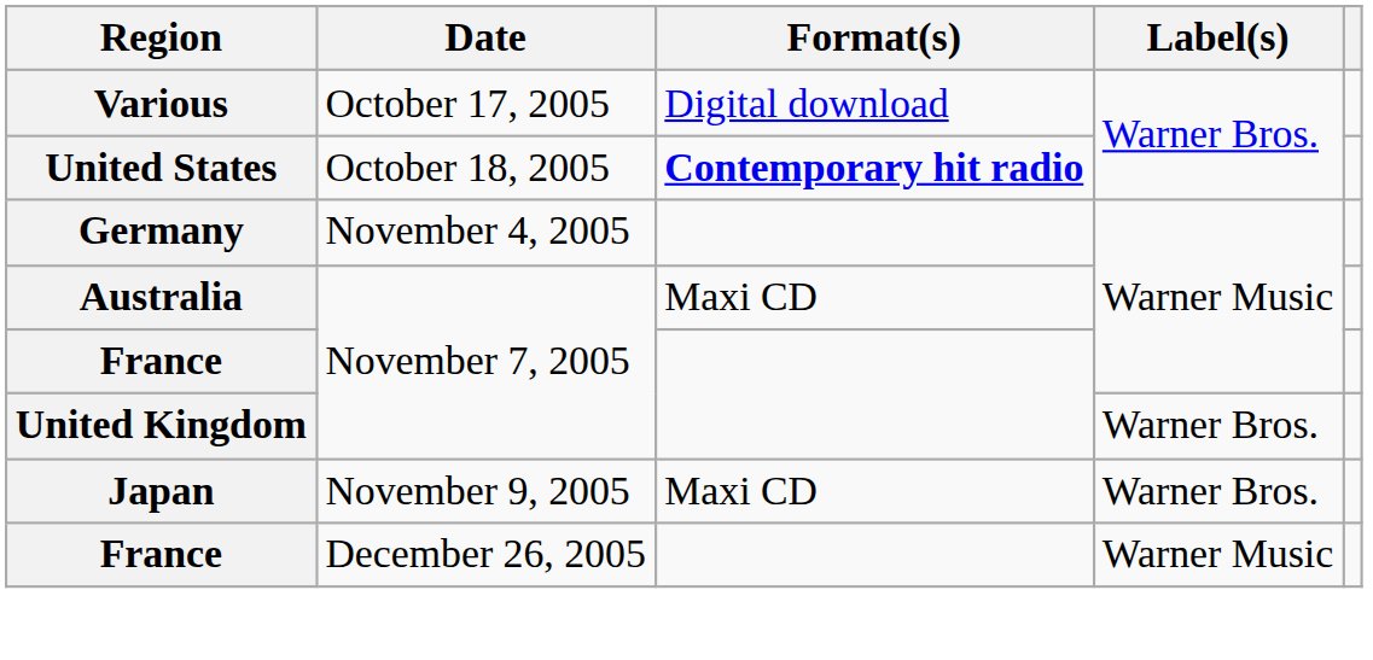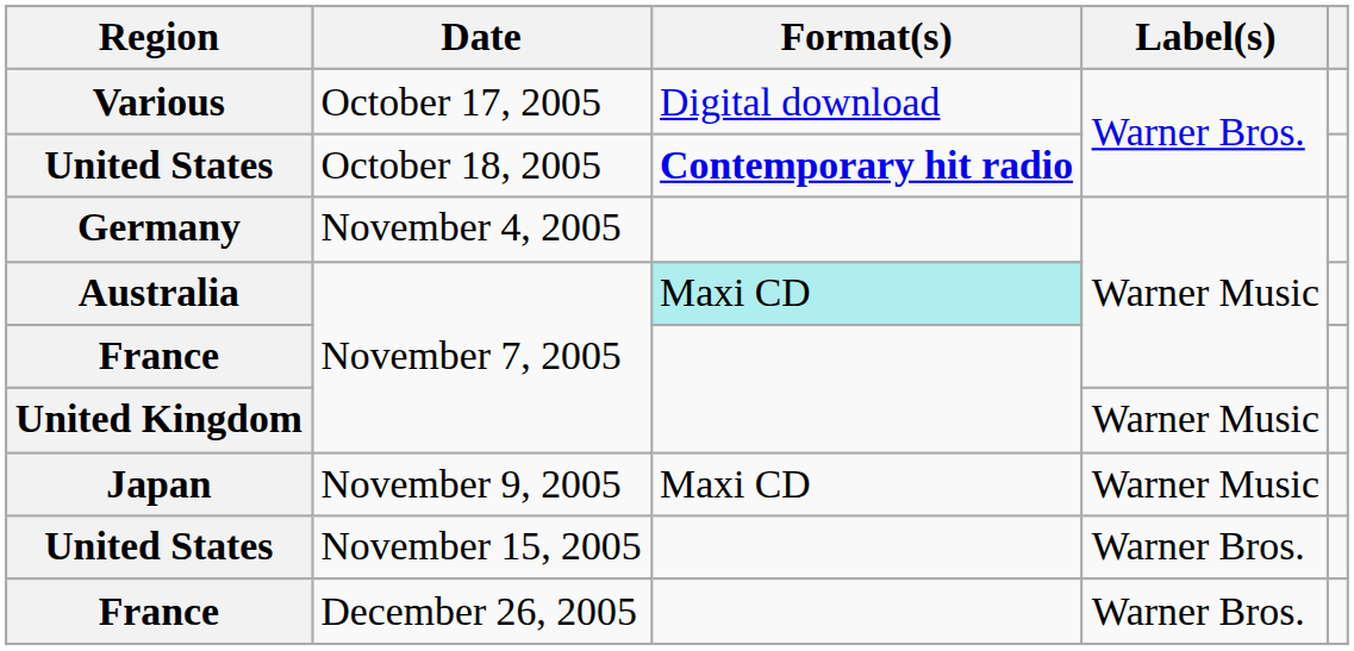 <table class="wikitable sortable plainrowheaders">
 <tr>
 <th scope="col">Region</th>
 <th scope="col">Date</th>
 <th scope="col">Format(s)</th>
 <th scope="col">Label(s)</th>
 <th scope="col"></th>
 </tr>
 <tr>
 <th scope="row">Various</th>
 <td>October 17, 2005</td>
 <td><a href='#'>Digital download</a></td>
 <td rowspan="2"><a href='#'>Warner Bros.</a></td>
 <td></td>
 </tr>
 <tr>
 <th scope="row">United States</th>
 <td>October 18, 2005</td>
 <td><strong><a href='#'>Contemporary hit radio</a></strong></td>
 <td></td>
 </tr>
 <tr>
 <th scope="row">Germany</th>
 <td>November 4, 2005</td>
 <td></td>
 <td rowspan="3">Warner Music</td>
 <td></td>
 </tr>
 <tr>
 <th scope="row">Australia</th>
 <td rowspan="3">November 7, 2005</td>
-<td>Maxi CD</td>
+<td style="background: paleturquoise;">Maxi CD</td>
 <td></td>
 </tr>
 <tr>
 <th scope="row">France</th>
 <td rowspan="2"></td>
 <td></td>
 </tr>
 <tr>
 <th scope="row">United Kingdom</th>
-<td>Warner Bros.</td>
+<td>Warner Music</td>
 <td></td>
 </tr>
 <tr>
 <th scope="row">Japan</th>
 <td>November 9, 2005</td>
 <td>Maxi CD</td>
+<td>Warner Music</td>
+<td></td>
+</tr>
+<tr>
+<th scope="row">United States</th>
+<td>November 15, 2005</td>
+<td></td>
 <td>Warner Bros.</td>
 <td></td>
 </tr>
 <tr>
 <th scope="row">France</th>
 <td>December 26, 2005</td>
 <td></td>
-<td>Warner Music</td>
+<td>Warner Bros.</td>
 <td></td>
 </tr>
 </table>
